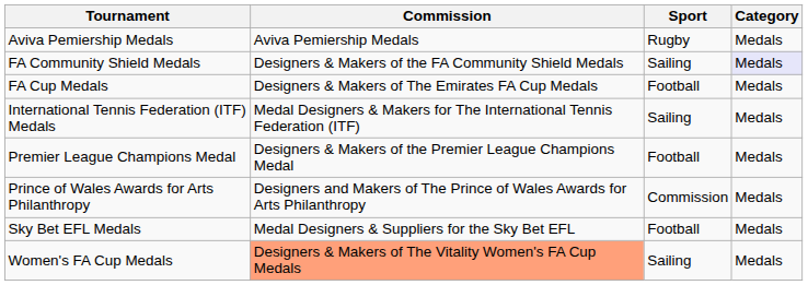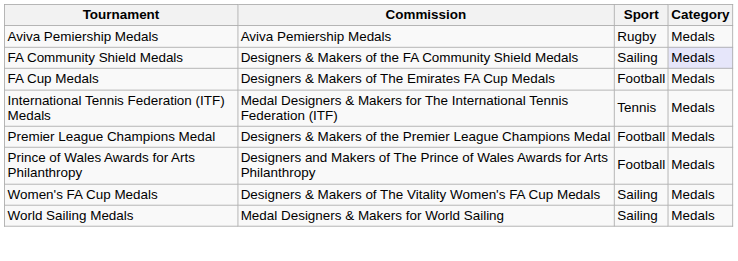 <table class="wikitable">
 <tr>
 <th>Tournament</th>
 <th>Commission</th>
 <th>Sport</th>
 <th>Category</th>
 </tr>
 <tr>
 <td>Aviva Pemiership Medals</td>
 <td>Aviva Pemiership Medals</td>
 <td>Rugby</td>
 <td>Medals</td>
 </tr>
 <tr>
 <td>FA Community Shield Medals</td>
 <td>Designers & Makers of the FA Community Shield Medals</td>
 <td>Sailing</td>
 <td style="background: lavender;">Medals</td>
 </tr>
 <tr>
 <td>FA Cup Medals</td>
 <td>Designers & Makers of The Emirates FA Cup Medals</td>
 <td>Football</td>
 <td>Medals</td>
 </tr>
 <tr>
 <td>International Tennis Federation (ITF) Medals</td>
 <td>Medal Designers & Makers for The International Tennis Federation (ITF)</td>
-<td>Sailing</td>
+<td>Tennis</td>
 <td>Medals</td>
 </tr>
 <tr>
 <td>Premier League Champions Medal</td>
 <td>Designers & Makers of the Premier League Champions Medal</td>
 <td>Football</td>
 <td>Medals</td>
 </tr>
 <tr>
 <td>Prince of Wales Awards for Arts Philanthropy</td>
 <td>Designers and Makers of The Prince of Wales Awards for Arts Philanthropy</td>
-<td>Commission</td>
-<td>Medals</td>
-</tr>
-<tr>
-<td>Sky Bet EFL Medals</td>
-<td>Medal Designers & Suppliers for the Sky Bet EFL</td>
 <td>Football</td>
 <td>Medals</td>
 </tr>
 <tr>
 <td>Women's FA Cup Medals</td>
-<td style="background: lightsalmon;">Designers & Makers of The Vitality Women's FA Cup Medals</td>
+<td>Designers & Makers of The Vitality Women's FA Cup Medals</td>
+<td>Sailing</td>
+<td>Medals</td>
+</tr>
+<tr>
+<td>World Sailing Medals</td>
+<td>Medal Designers & Makers for World Sailing</td>
 <td>Sailing</td>
 <td>Medals</td>
 </tr>
 </table>
